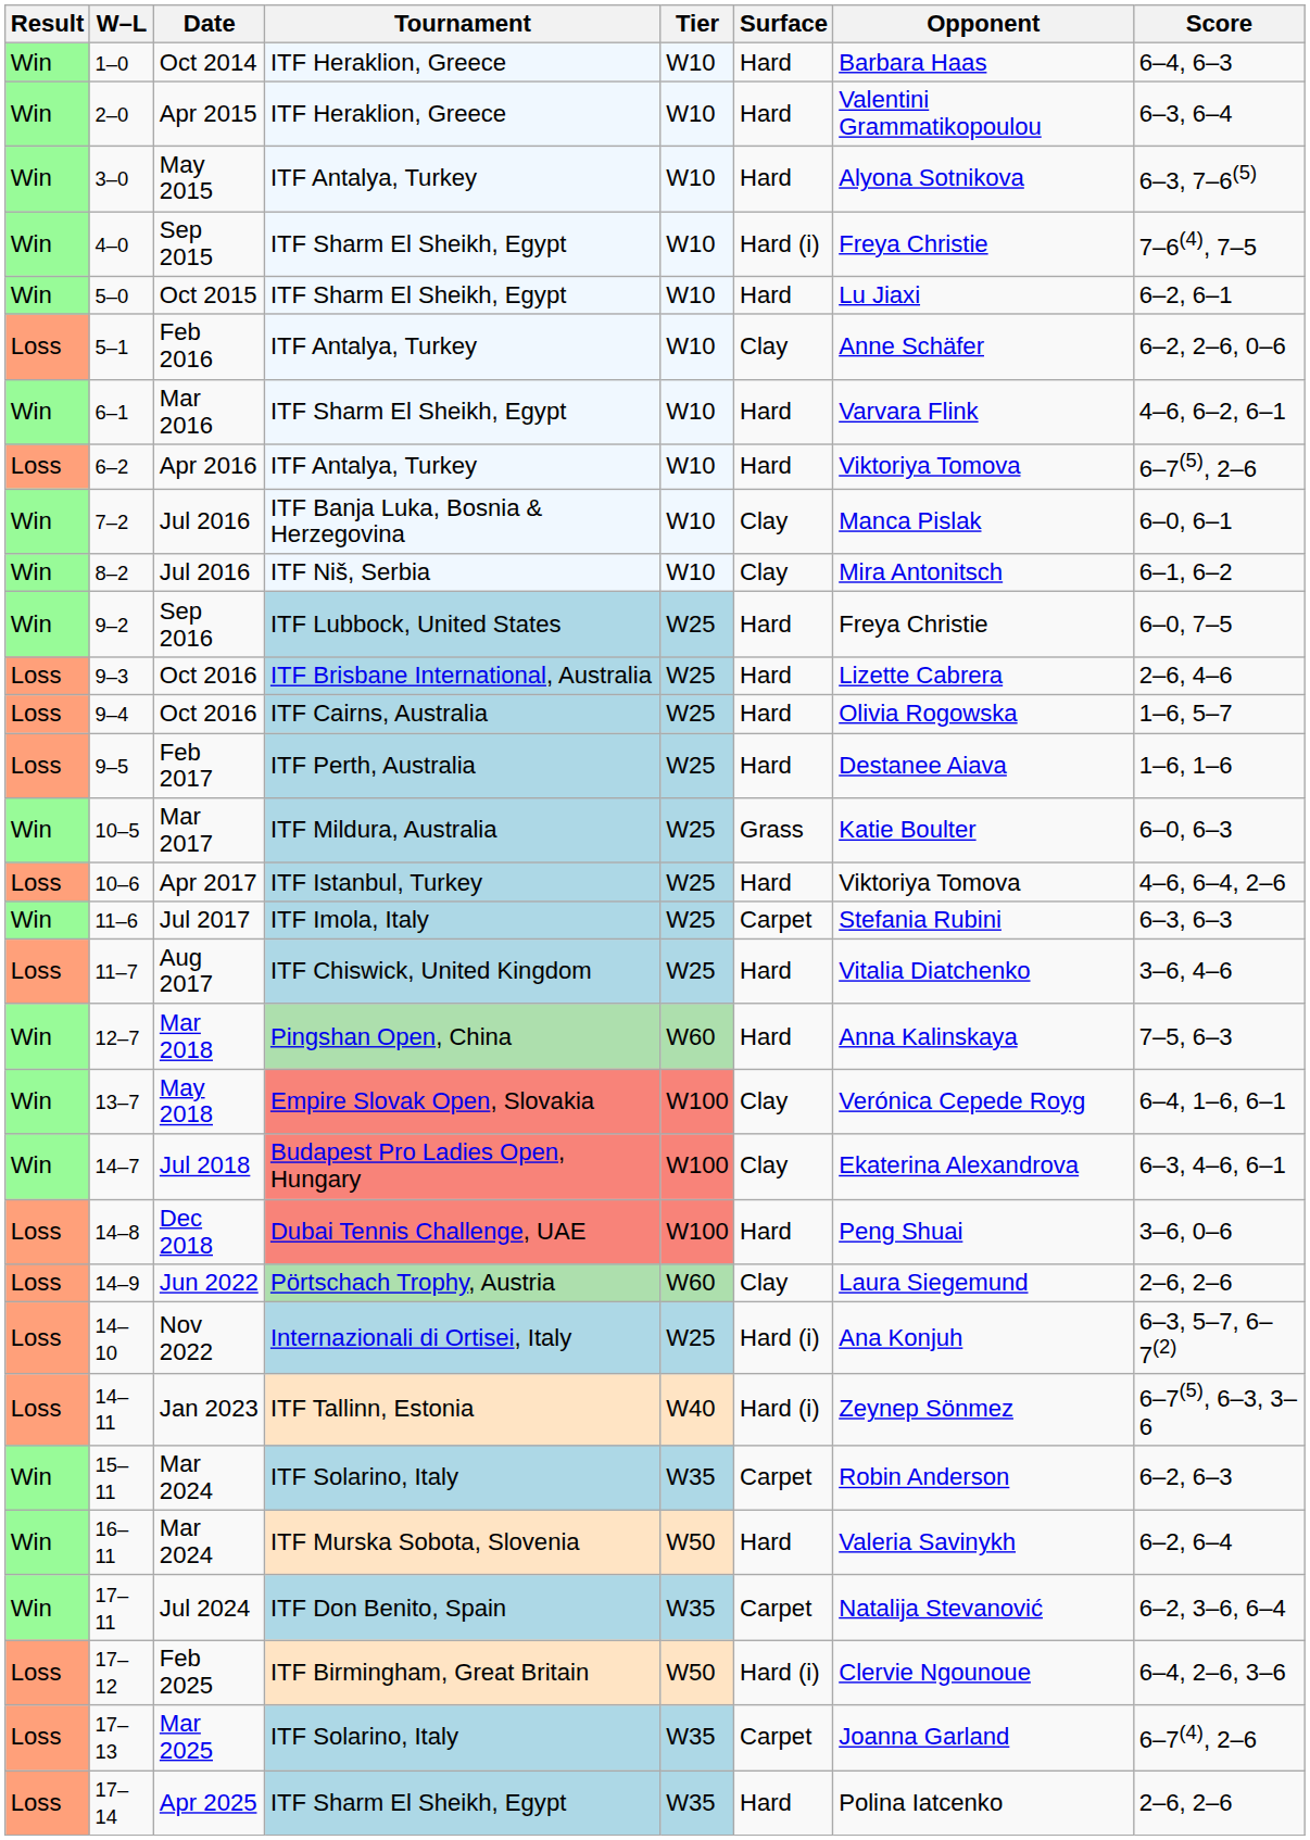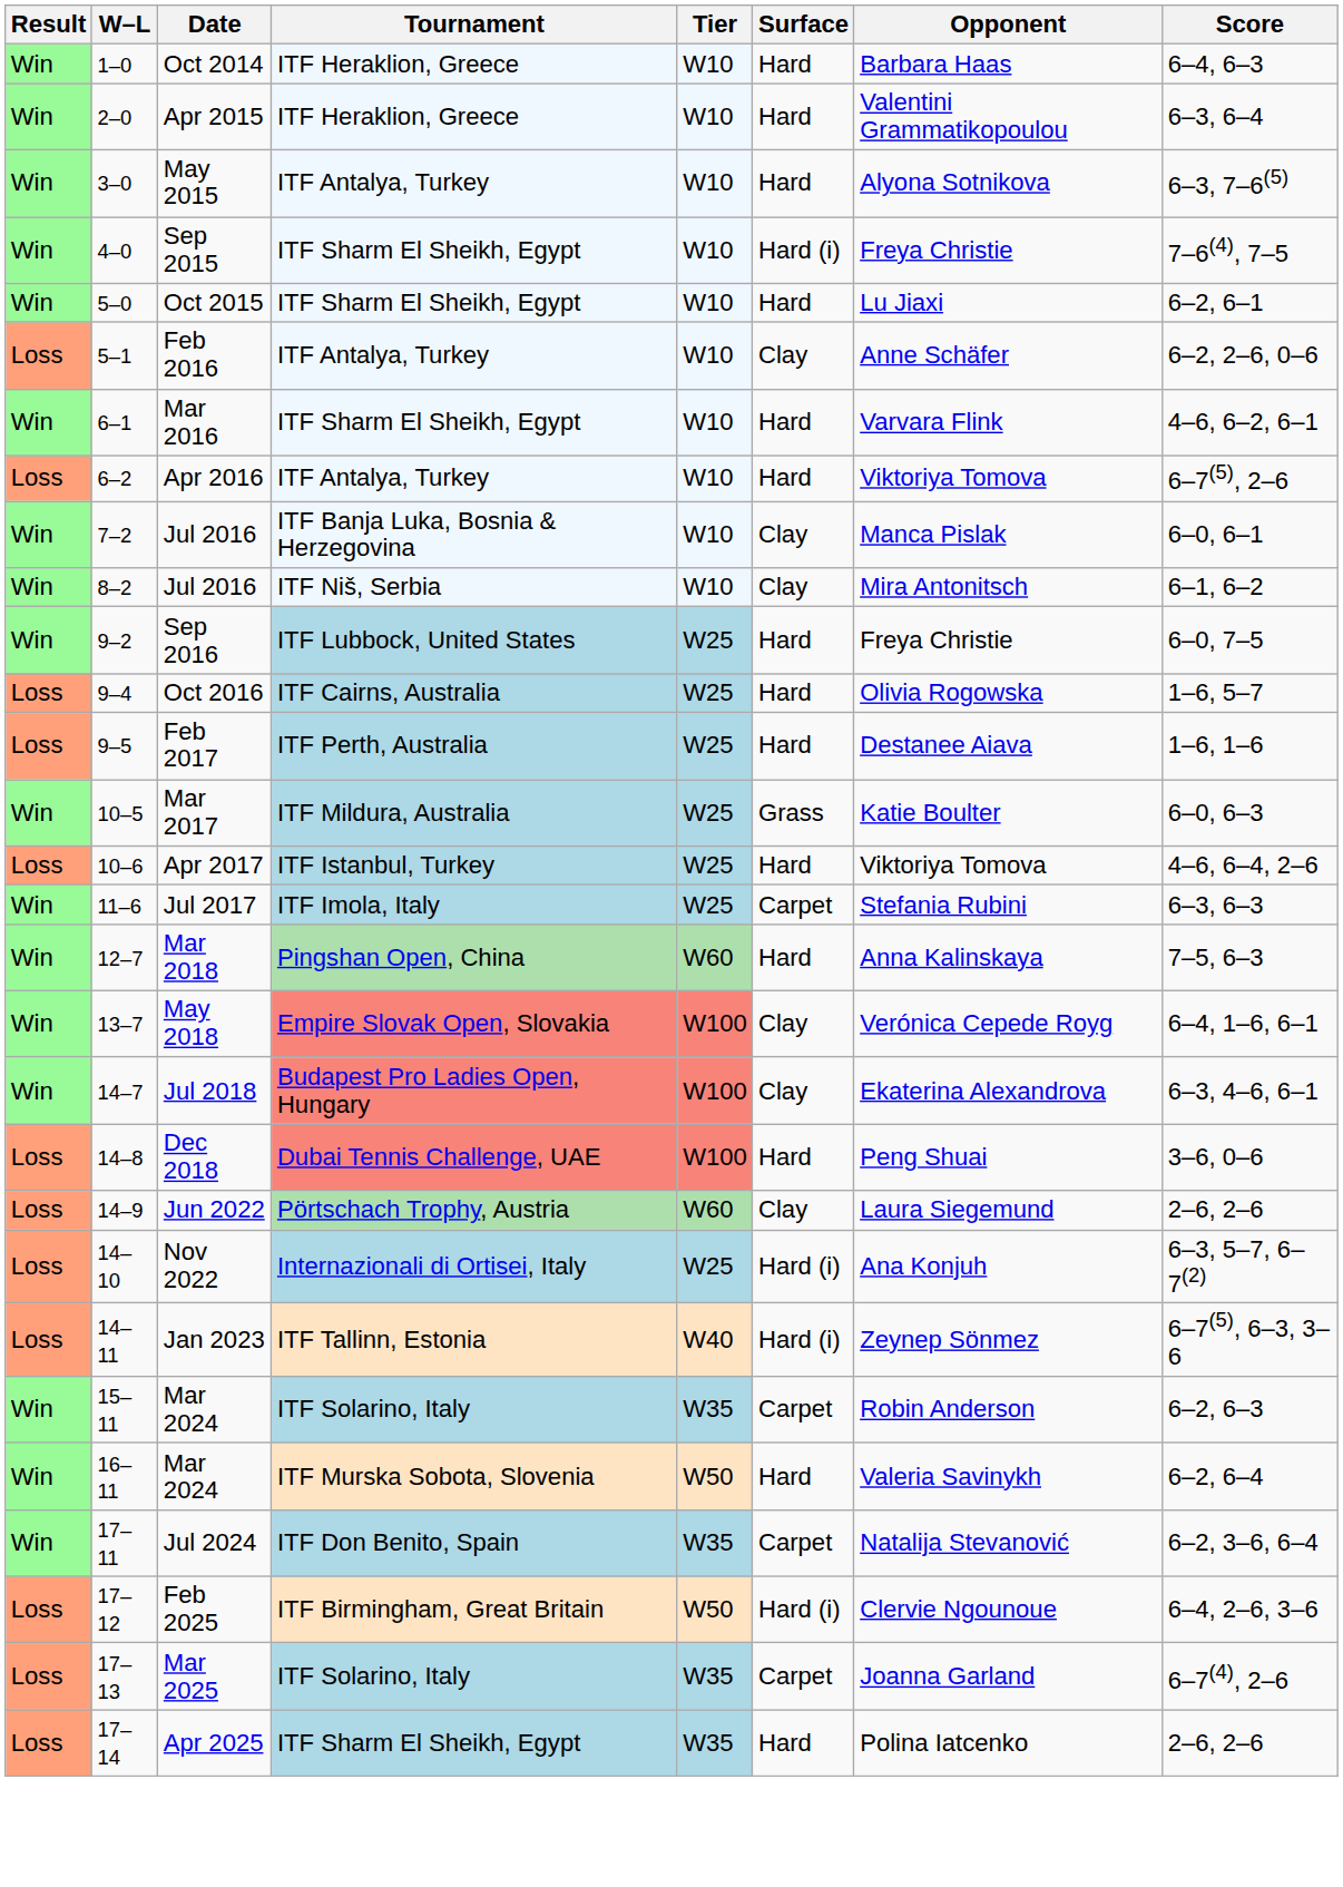 <table class="sortable wikitable">
 <tr>
 <th>Result</th>
 <th class="unsortable">W–L</th>
 <th>Date</th>
 <th>Tournament</th>
 <th>Tier</th>
 <th>Surface</th>
 <th>Opponent</th>
 <th class="unsortable">Score</th>
 </tr>
 <tr>
 <td style="background:#98fb98;">Win</td>
 <td><small>1–0</small></td>
 <td>Oct 2014</td>
 <td style="background:#f0f8ff;">ITF Heraklion, Greece</td>
 <td style="background:#f0f8ff;">W10</td>
 <td>Hard</td>
 <td> <a href='#'>Barbara Haas</a></td>
 <td>6–4, 6–3</td>
 </tr>
 <tr>
 <td style="background:#98fb98;">Win</td>
 <td><small>2–0</small></td>
 <td>Apr 2015</td>
 <td style="background:#f0f8ff;">ITF Heraklion, Greece</td>
 <td style="background:#f0f8ff;">W10</td>
 <td>Hard</td>
 <td> <a href='#'>Valentini Grammatikopoulou</a></td>
 <td>6–3, 6–4</td>
 </tr>
 <tr>
 <td style="background:#98fb98;">Win</td>
 <td><small>3–0</small></td>
 <td>May 2015</td>
 <td style="background:#f0f8ff;">ITF Antalya, Turkey</td>
 <td style="background:#f0f8ff;">W10</td>
 <td>Hard</td>
 <td> <a href='#'>Alyona Sotnikova</a></td>
 <td>6–3, 7–6<sup>(5)</sup></td>
 </tr>
 <tr>
 <td style="background:#98fb98;">Win</td>
 <td><small>4–0</small></td>
 <td>Sep 2015</td>
 <td style="background:#f0f8ff;">ITF Sharm El Sheikh, Egypt</td>
 <td style="background:#f0f8ff;">W10</td>
 <td>Hard (i)</td>
 <td> <a href='#'>Freya Christie</a></td>
 <td>7–6<sup>(4)</sup>, 7–5</td>
 </tr>
 <tr>
 <td style="background:#98fb98;">Win</td>
 <td><small>5–0</small></td>
 <td>Oct 2015</td>
 <td style="background:#f0f8ff;">ITF Sharm El Sheikh, Egypt</td>
 <td style="background:#f0f8ff;">W10</td>
 <td>Hard</td>
 <td> <a href='#'>Lu Jiaxi</a></td>
 <td>6–2, 6–1</td>
 </tr>
 <tr>
 <td style="background:#ffa07a;">Loss</td>
 <td><small>5–1</small></td>
 <td>Feb 2016</td>
 <td style="background:#f0f8ff;">ITF Antalya, Turkey</td>
 <td style="background:#f0f8ff;">W10</td>
 <td>Clay</td>
 <td> <a href='#'>Anne Schäfer</a></td>
 <td>6–2, 2–6, 0–6</td>
 </tr>
 <tr>
 <td style="background:#98fb98;">Win</td>
 <td><small>6–1</small></td>
 <td>Mar 2016</td>
 <td style="background:#f0f8ff;">ITF Sharm El Sheikh, Egypt</td>
 <td style="background:#f0f8ff;">W10</td>
 <td>Hard</td>
 <td> <a href='#'>Varvara Flink</a></td>
 <td>4–6, 6–2, 6–1</td>
 </tr>
 <tr>
 <td style="background:#ffa07a;">Loss</td>
 <td><small>6–2</small></td>
 <td>Apr 2016</td>
 <td style="background:#f0f8ff;">ITF Antalya, Turkey</td>
 <td style="background:#f0f8ff;">W10</td>
 <td>Hard</td>
 <td> <a href='#'>Viktoriya Tomova</a></td>
 <td>6–7<sup>(5)</sup>, 2–6</td>
 </tr>
 <tr>
 <td style="background:#98fb98;">Win</td>
 <td><small>7–2</small></td>
 <td>Jul 2016</td>
 <td style="background:#f0f8ff;">ITF Banja Luka, Bosnia & Herzegovina</td>
 <td style="background:#f0f8ff;">W10</td>
 <td>Clay</td>
 <td> <a href='#'>Manca Pislak</a></td>
 <td>6–0, 6–1</td>
 </tr>
 <tr>
 <td style="background:#98fb98;">Win</td>
 <td><small>8–2</small></td>
 <td>Jul 2016</td>
 <td style="background:#f0f8ff;">ITF Niš, Serbia</td>
 <td style="background:#f0f8ff;">W10</td>
 <td>Clay</td>
 <td> <a href='#'>Mira Antonitsch</a></td>
 <td>6–1, 6–2</td>
 </tr>
 <tr>
 <td style="background:#98fb98;">Win</td>
 <td><small>9–2</small></td>
 <td>Sep 2016</td>
 <td style="background:lightblue;">ITF Lubbock, United States</td>
 <td style="background:lightblue;">W25</td>
 <td>Hard</td>
 <td> Freya Christie</td>
 <td>6–0, 7–5</td>
 </tr>
 <tr>
 <td style="background:#ffa07a;">Loss</td>
-<td><small>9–3</small></td>
-<td>Oct 2016</td>
-<td style="background:lightblue;"><a href='#'>ITF Brisbane International</a>, Australia</td>
-<td style="background:lightblue;">W25</td>
-<td>Hard</td>
-<td> <a href='#'>Lizette Cabrera</a></td>
-<td>2–6, 4–6</td>
-</tr>
-<tr>
-<td style="background:#ffa07a;">Loss</td>
 <td><small>9–4</small></td>
 <td>Oct 2016</td>
 <td style="background:lightblue;">ITF Cairns, Australia</td>
 <td style="background:lightblue;">W25</td>
 <td>Hard</td>
 <td> <a href='#'>Olivia Rogowska</a></td>
 <td>1–6, 5–7</td>
 </tr>
 <tr>
 <td style="background:#ffa07a;">Loss</td>
 <td><small>9–5</small></td>
 <td>Feb 2017</td>
 <td style="background:lightblue;">ITF Perth, Australia</td>
 <td style="background:lightblue;">W25</td>
 <td>Hard</td>
 <td> <a href='#'>Destanee Aiava</a></td>
 <td>1–6, 1–6</td>
 </tr>
 <tr>
 <td style="background:#98fb98;">Win</td>
 <td><small>10–5</small></td>
 <td>Mar 2017</td>
 <td style="background:lightblue;">ITF Mildura, Australia</td>
 <td style="background:lightblue;">W25</td>
 <td>Grass</td>
 <td> <a href='#'>Katie Boulter</a></td>
 <td>6–0, 6–3</td>
 </tr>
 <tr>
 <td style="background:#ffa07a;">Loss</td>
 <td><small>10–6</small></td>
 <td>Apr 2017</td>
 <td style="background:lightblue;">ITF Istanbul, Turkey</td>
 <td style="background:lightblue;">W25</td>
 <td>Hard</td>
 <td> Viktoriya Tomova</td>
 <td>4–6, 6–4, 2–6</td>
 </tr>
 <tr>
 <td style="background:#98fb98;">Win</td>
 <td><small>11–6</small></td>
 <td>Jul 2017</td>
 <td style="background:lightblue;">ITF Imola, Italy</td>
 <td style="background:lightblue;">W25</td>
 <td>Carpet</td>
 <td> <a href='#'>Stefania Rubini</a></td>
 <td>6–3, 6–3</td>
-</tr>
-<tr>
-<td style="background:#ffa07a;">Loss</td>
-<td><small>11–7</small></td>
-<td>Aug 2017</td>
-<td style="background:lightblue;">ITF Chiswick, United Kingdom</td>
-<td style="background:lightblue;">W25</td>
-<td>Hard</td>
-<td> <a href='#'>Vitalia Diatchenko</a></td>
-<td>3–6, 4–6</td>
 </tr>
 <tr>
 <td style="background:#98fb98;">Win</td>
 <td><small>12–7</small></td>
 <td><a href='#'>Mar 2018</a></td>
 <td style="background:#addfad;"><a href='#'>Pingshan Open</a>, China</td>
 <td style="background:#addfad;">W60</td>
 <td>Hard</td>
 <td> <a href='#'>Anna Kalinskaya</a></td>
 <td>7–5, 6–3</td>
 </tr>
 <tr>
 <td style="background:#98fb98;">Win</td>
 <td><small>13–7</small></td>
 <td><a href='#'>May 2018</a></td>
 <td style="background:#f88379;"><a href='#'>Empire Slovak Open</a>, Slovakia</td>
 <td style="background:#f88379;">W100</td>
 <td>Clay</td>
 <td> <a href='#'>Verónica Cepede Royg</a></td>
 <td>6–4, 1–6, 6–1</td>
 </tr>
 <tr>
 <td style="background:#98fb98;">Win</td>
 <td><small>14–7</small></td>
 <td><a href='#'>Jul 2018</a></td>
 <td style="background:#f88379;"><a href='#'>Budapest Pro Ladies Open</a>, Hungary</td>
 <td style="background:#f88379;">W100</td>
 <td>Clay</td>
 <td> <a href='#'>Ekaterina Alexandrova</a></td>
 <td>6–3, 4–6, 6–1</td>
 </tr>
 <tr>
 <td style="background:#ffa07a;">Loss</td>
 <td><small>14–8</small></td>
 <td><a href='#'>Dec 2018</a></td>
 <td style="background:#f88379;"><a href='#'>Dubai Tennis Challenge</a>, UAE</td>
 <td style="background:#f88379;">W100</td>
 <td>Hard</td>
 <td> <a href='#'>Peng Shuai</a></td>
 <td>3–6, 0–6</td>
 </tr>
 <tr>
 <td style="background:#ffa07a;">Loss</td>
 <td><small>14–9</small></td>
 <td><a href='#'>Jun 2022</a></td>
 <td bgcolor=addfad><a href='#'>Pörtschach Trophy</a>, Austria</td>
 <td bgcolor=addfad>W60</td>
 <td>Clay</td>
 <td> <a href='#'>Laura Siegemund</a></td>
 <td>2–6, 2–6</td>
 </tr>
 <tr>
 <td style="background:#ffa07a;">Loss</td>
 <td><small>14–10</small></td>
 <td>Nov 2022</td>
 <td bgcolor=lightblue><a href='#'>Internazionali di Ortisei</a>, Italy</td>
 <td bgcolor=lightblue>W25</td>
 <td>Hard (i)</td>
 <td> <a href='#'>Ana Konjuh</a></td>
 <td>6–3, 5–7, 6–7<sup>(2)</sup></td>
 </tr>
 <tr>
 <td style="background:#ffa07a;">Loss</td>
 <td><small>14–11</small></td>
 <td>Jan 2023</td>
 <td bgcolor=#ffe4c4>ITF Tallinn, Estonia</td>
 <td bgcolor=ffe4c4>W40</td>
 <td>Hard (i)</td>
 <td> <a href='#'>Zeynep Sönmez</a></td>
 <td>6–7<sup>(5)</sup>, 6–3, 3–6</td>
 </tr>
 <tr>
 <td style="background:#98fb98;">Win</td>
 <td><small>15–11</small></td>
 <td>Mar 2024</td>
 <td style="background:lightblue;">ITF Solarino, Italy</td>
 <td style="background:lightblue;">W35</td>
 <td>Carpet</td>
 <td> <a href='#'>Robin Anderson</a></td>
 <td>6–2, 6–3</td>
 </tr>
 <tr>
 <td style="background:#98fb98;">Win</td>
 <td><small>16–11</small></td>
 <td>Mar 2024</td>
 <td bgcolor=#ffe4c4>ITF Murska Sobota, Slovenia</td>
 <td bgcolor=#ffe4c4>W50</td>
 <td>Hard</td>
 <td> <a href='#'>Valeria Savinykh</a></td>
 <td>6–2, 6–4</td>
 </tr>
 <tr>
 <td style="background:#98fb98;">Win</td>
 <td><small>17–11</small></td>
 <td>Jul 2024</td>
 <td style="background:lightblue;">ITF Don Benito, Spain</td>
 <td style="background:lightblue;">W35</td>
 <td>Carpet</td>
 <td> <a href='#'>Natalija Stevanović</a></td>
 <td>6–2, 3–6, 6–4</td>
 </tr>
 <tr>
 <td style="background:#ffa07a;">Loss</td>
 <td><small>17–12</small></td>
 <td>Feb 2025</td>
 <td bgcolor=#ffe4c4>ITF Birmingham, Great Britain</td>
 <td bgcolor=#ffe4c4>W50</td>
 <td>Hard (i)</td>
 <td> <a href='#'>Clervie Ngounoue</a></td>
 <td>6–4, 2–6, 3–6</td>
 </tr>
 <tr>
 <td style="background:#ffa07a;">Loss</td>
 <td><small>17–13</small></td>
 <td><a href='#'>Mar 2025</a></td>
 <td style="background:lightblue;">ITF Solarino, Italy</td>
 <td style="background:lightblue;">W35</td>
 <td>Carpet</td>
 <td> <a href='#'>Joanna Garland</a></td>
 <td>6–7<sup>(4)</sup>, 2–6</td>
 </tr>
 <tr>
 <td style="background:#ffa07a;">Loss</td>
 <td><small>17–14</small></td>
 <td><a href='#'>Apr 2025</a></td>
 <td style="background:lightblue;">ITF Sharm El Sheikh, Egypt</td>
 <td style="background:lightblue;">W35</td>
 <td>Hard</td>
 <td> Polina Iatcenko</td>
 <td>2–6, 2–6</td>
 </tr>
 </table>
